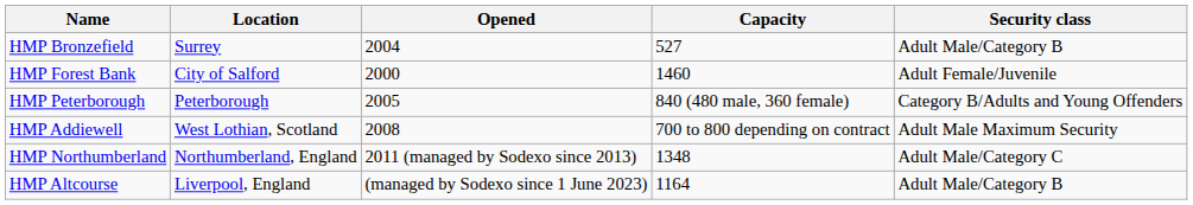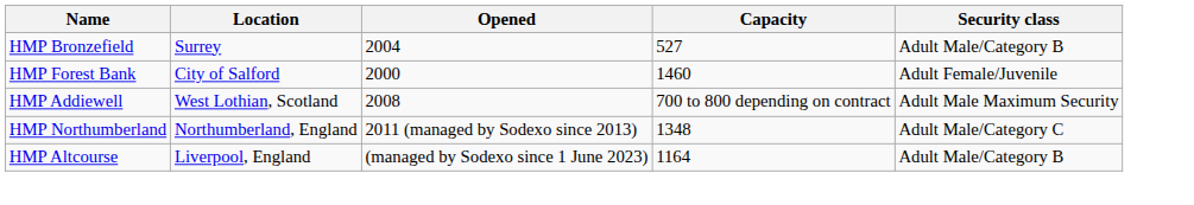 <table class="wikitable">
 <tr>
 <th>Name</th>
 <th>Location</th>
 <th>Opened</th>
 <th>Capacity</th>
 <th>Security class</th>
 </tr>
 <tr>
 <td><a href='#'>HMP Bronzefield</a></td>
 <td><a href='#'>Surrey</a></td>
 <td>2004</td>
 <td>527</td>
 <td>Adult Male/Category B</td>
 </tr>
 <tr>
 <td><a href='#'>HMP Forest Bank</a></td>
 <td><a href='#'>City of Salford</a></td>
 <td>2000</td>
 <td>1460</td>
 <td>Adult Female/Juvenile</td>
 </tr>
 <tr>
-<td><a href='#'>HMP Peterborough</a></td>
-<td><a href='#'>Peterborough</a></td>
-<td>2005</td>
-<td>840 (480 male, 360 female)</td>
-<td>Category B/Adults and Young Offenders</td>
-</tr>
-<tr>
 <td><a href='#'>HMP Addiewell</a></td>
 <td><a href='#'>West Lothian</a>, Scotland</td>
 <td>2008</td>
 <td>700 to 800 depending on contract</td>
 <td>Adult Male Maximum Security</td>
 </tr>
 <tr>
 <td><a href='#'>HMP Northumberland</a></td>
 <td><a href='#'>Northumberland</a>, England</td>
 <td>2011 (managed by Sodexo since 2013)</td>
 <td>1348</td>
 <td>Adult Male/Category C</td>
 </tr>
 <tr>
 <td><a href='#'>HMP Altcourse</a></td>
 <td><a href='#'>Liverpool</a>, England</td>
 <td>(managed by Sodexo since 1 June 2023)</td>
 <td>1164</td>
 <td>Adult Male/Category B</td>
 </tr>
 </table>
